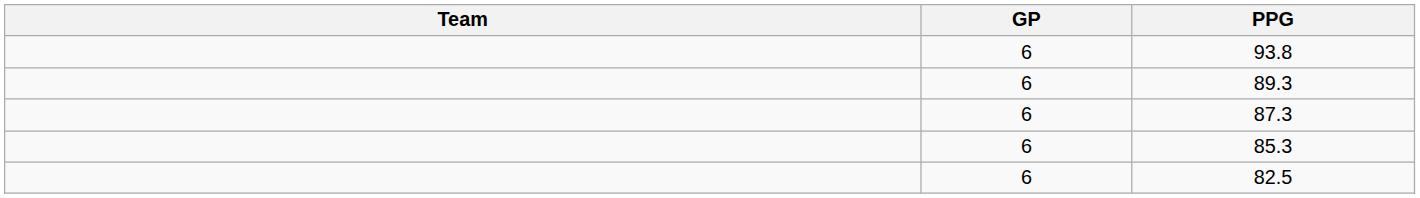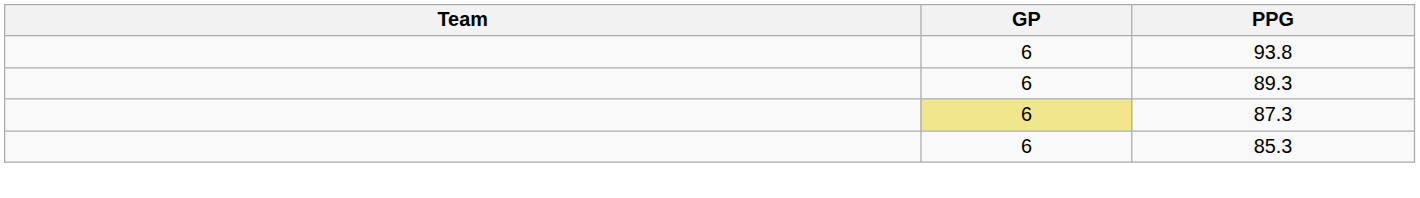 <table class=wikitable width="90%">
 <tr>
 <th width="65%">Team</th>
 <th width="15%">GP</th>
 <th width="20%">PPG</th>
 </tr>
 <tr>
 <td></td>
 <td align=center>6</td>
 <td align=center>93.8</td>
 </tr>
 <tr>
 <td></td>
 <td align=center>6</td>
 <td align=center>89.3</td>
 </tr>
 <tr>
 <td></td>
-<td align=center>6</td>
+<td align=center style="background: khaki;">6</td>
 <td align=center>87.3</td>
 </tr>
 <tr>
 <td></td>
 <td align=center>6</td>
 <td align=center>85.3</td>
 </tr>
-<tr>
-<td></td>
-<td align=center>6</td>
-<td align=center>82.5</td>
-</tr>
 </table>
